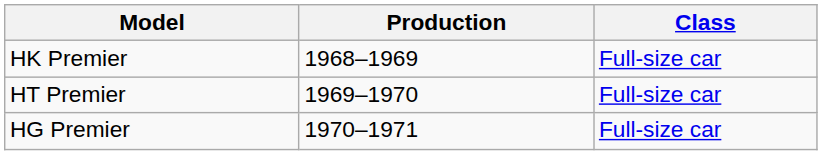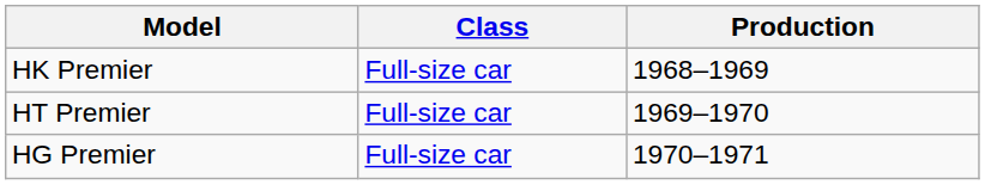 <table class="wikitable">
 <tr>
 <th style="width:200px;">Model</th>
+<th style="width:150px;"><a href='#'>Class</a></th>
 <th style="width:200px;">Production</th>
-<th style="width:150px;"><a href='#'>Class</a></th>
 </tr>
 <tr>
 <td valign="top">HK Premier</td>
+<td valign="top"><a href='#'>Full-size car</a></td>
 <td valign="top">1968–1969</td>
-<td valign="top"><a href='#'>Full-size car</a></td>
 </tr>
 <tr>
 <td valign="top">HT Premier</td>
+<td valign="top"><a href='#'>Full-size car</a></td>
 <td valign="top">1969–1970</td>
-<td valign="top"><a href='#'>Full-size car</a></td>
 </tr>
 <tr>
 <td valign="top">HG Premier</td>
+<td valign="top"><a href='#'>Full-size car</a></td>
 <td valign="top">1970–1971</td>
-<td valign="top"><a href='#'>Full-size car</a></td>
 </tr>
 </table>
